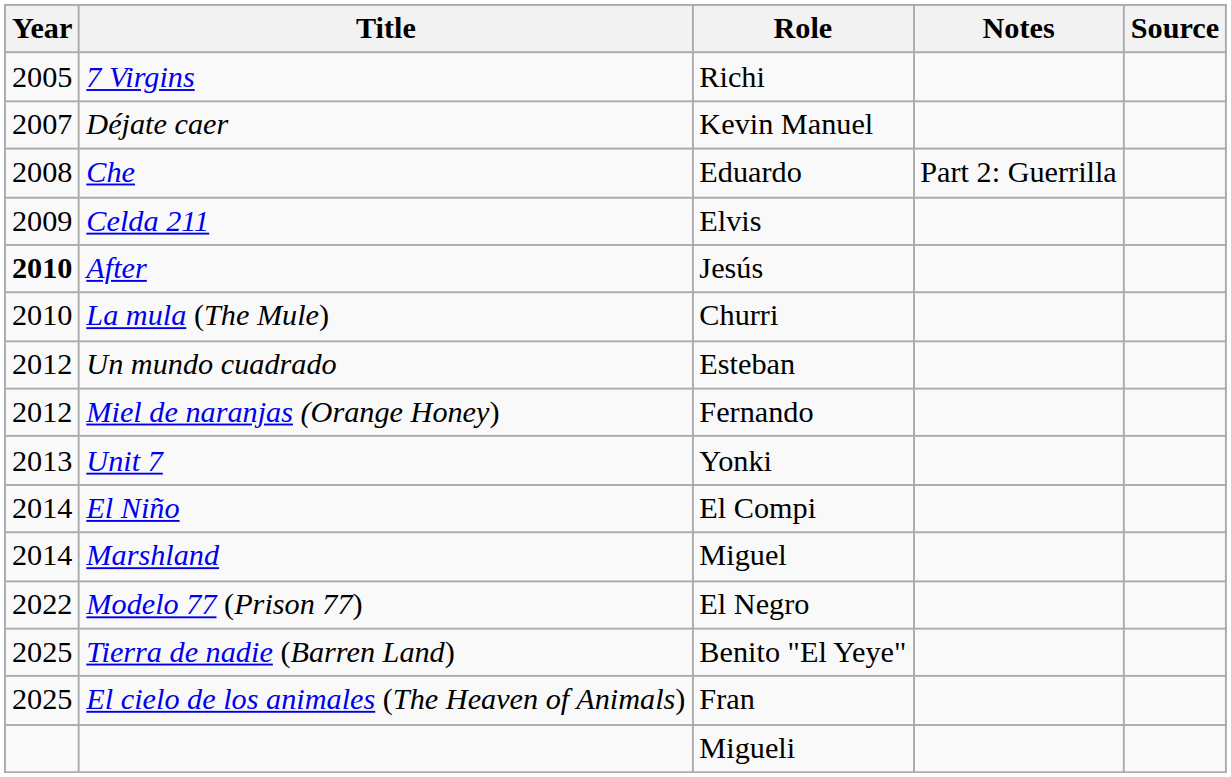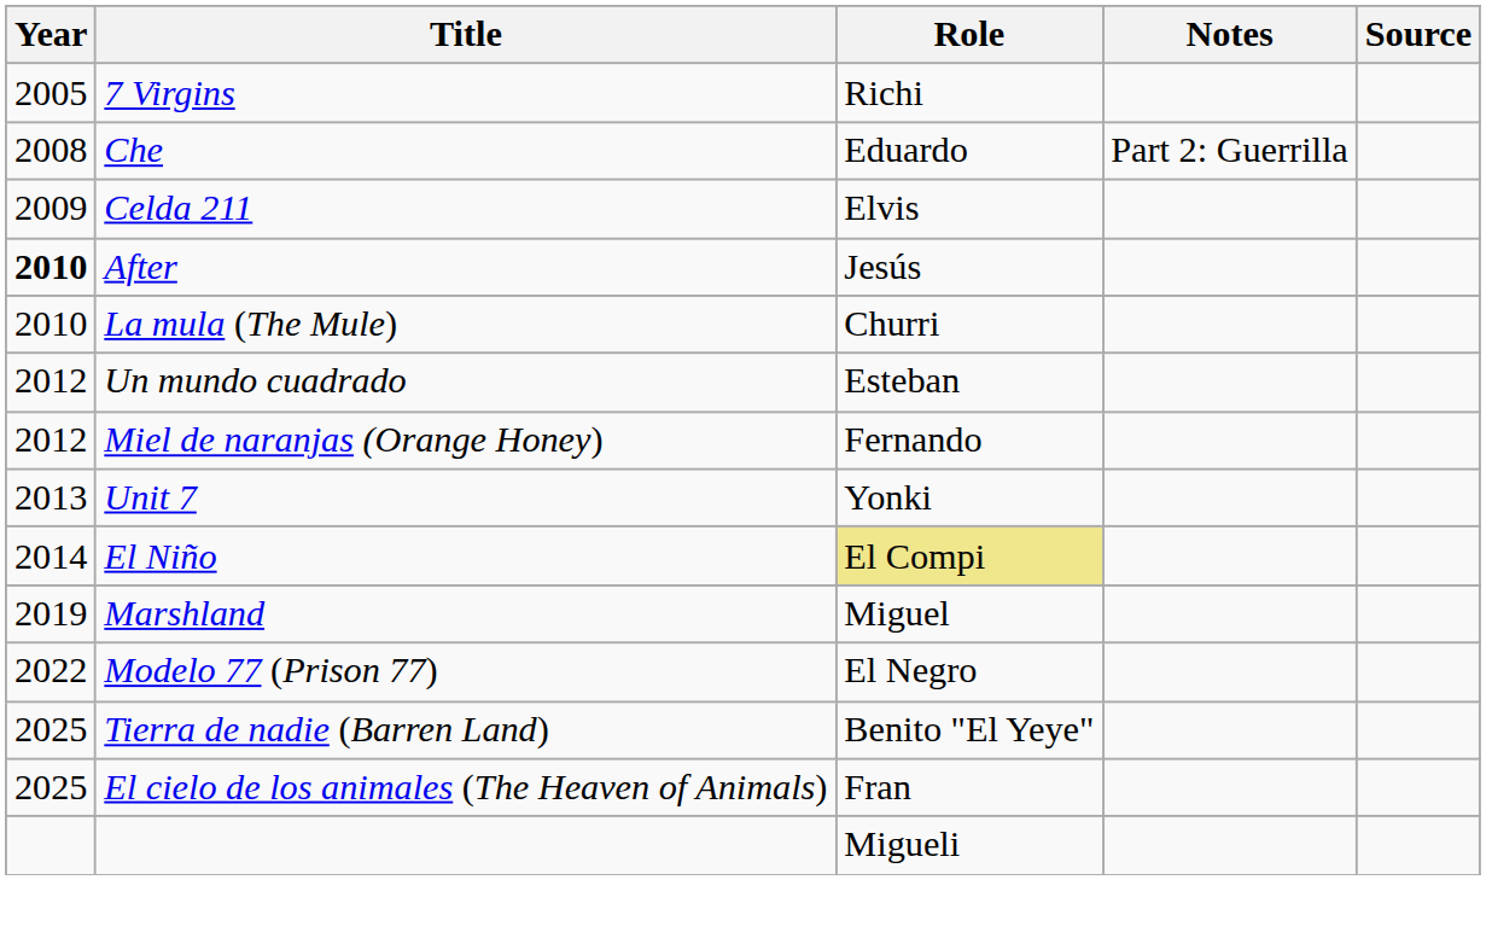 <table class="wikitable sortable" >
 <tr>
 <th>Year</th>
 <th>Title</th>
 <th>Role</th>
 <th class="unsortable">Notes </th>
 <th class="unsortable">Source </th>
 </tr>
 <tr>
 <td>2005</td>
 <td><em><a href='#'>7 Virgins</a></em></td>
 <td>Richi</td>
-<td></td>
-<td></td>
-</tr>
-<tr>
-<td>2007</td>
-<td><em>Déjate caer</em></td>
-<td>Kevin Manuel</td>
 <td></td>
 <td></td>
 </tr>
 <tr>
 <td>2008</td>
 <td><em><a href='#'>Che</a></em></td>
 <td>Eduardo</td>
 <td>Part 2: Guerrilla</td>
 <td></td>
 </tr>
 <tr>
 <td>2009</td>
 <td><em><a href='#'>Celda 211</a></em></td>
 <td>Elvis</td>
 <td></td>
 <td></td>
 </tr>
 <tr>
 <td><strong>2010</strong></td>
 <td><em><a href='#'>After</a></em></td>
 <td>Jesús</td>
 <td></td>
 <td></td>
 </tr>
 <tr>
 <td>2010</td>
 <td><em><a href='#'>La mula</a></em> (<em>The Mule</em>)</td>
 <td>Churri</td>
 <td></td>
 <td></td>
 </tr>
 <tr>
 <td>2012</td>
 <td><em>Un mundo cuadrado</em></td>
 <td>Esteban</td>
 <td></td>
 <td></td>
 </tr>
 <tr>
 <td>2012</td>
 <td><em><a href='#'>Miel de naranjas</a></em> <em>(Orange Honey</em>)</td>
 <td>Fernando</td>
 <td></td>
 <td></td>
 </tr>
 <tr>
 <td>2013</td>
 <td><em><a href='#'>Unit 7</a></em></td>
 <td>Yonki</td>
 <td></td>
 <td></td>
 </tr>
 <tr>
 <td>2014</td>
 <td><em><a href='#'>El Niño</a></em></td>
-<td>El Compi</td>
+<td style="background: khaki;">El Compi</td>
 <td></td>
 <td></td>
 </tr>
 <tr>
-<td>2014</td>
+<td>2019</td>
 <td><em><a href='#'>Marshland</a></em></td>
 <td>Miguel</td>
 <td></td>
 <td></td>
 </tr>
 <tr>
 <td>2022</td>
 <td><em><a href='#'>Modelo 77</a></em> (<em>Prison 77</em>)</td>
 <td>El Negro</td>
 <td></td>
 <td></td>
 </tr>
 <tr>
 <td>2025</td>
 <td><em><a href='#'>Tierra de nadie</a></em> (<em>Barren Land</em>)</td>
 <td>Benito "El Yeye"</td>
 <td></td>
 <td></td>
 </tr>
 <tr>
 <td>2025</td>
 <td><em><a href='#'>El cielo de los animales</a></em> (<em>The Heaven of Animals</em>)</td>
 <td>Fran</td>
 <td></td>
 <td></td>
 </tr>
 <tr>
 <td></td>
 <td></td>
 <td>Migueli</td>
 <td></td>
 <td></td>
 </tr>
 </table>
